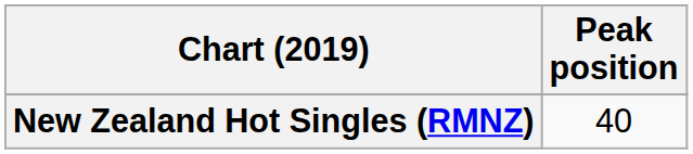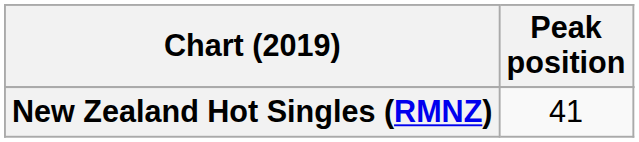 <table class="wikitable plainrowheaders" style="text-align:center">
 <tr>
 <th scope="col">Chart (2019)</th>
 <th scope="col">Peak<br>position</th>
 </tr>
 <tr>
 </tr>
 <tr>
 <th scope="row">New Zealand Hot Singles (<a href='#'>RMNZ</a>)</th>
-<td>40</td>
+<td>41</td>
 </tr>
 </table>
